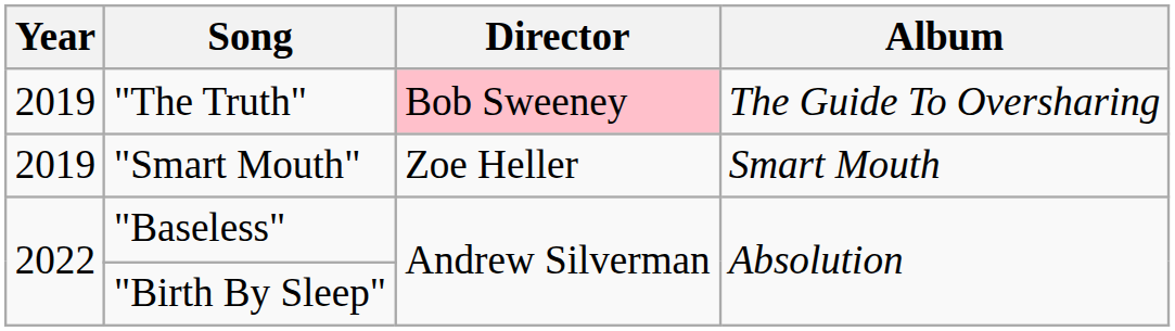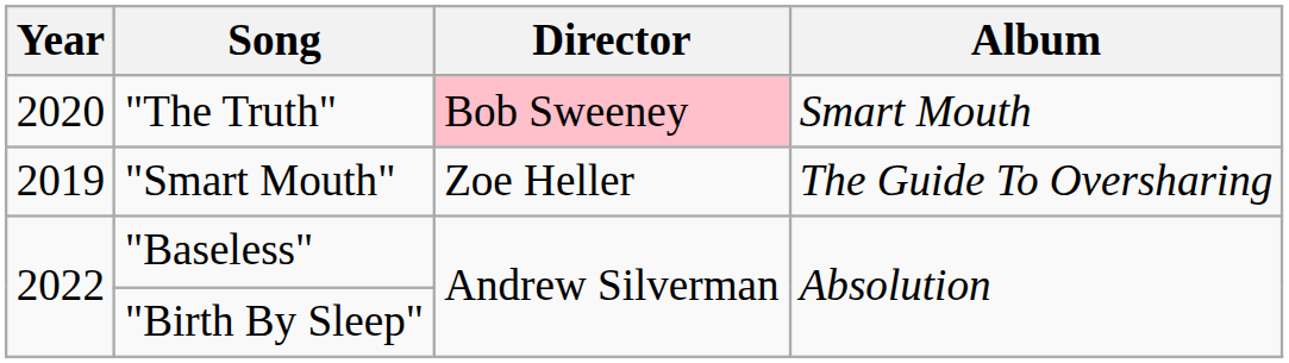 <table class="wikitable">
 <tr>
 <th>Year</th>
 <th>Song</th>
 <th>Director</th>
 <th>Album</th>
 </tr>
 <tr>
-<td>2019</td>
+<td>2020</td>
 <td>"The Truth"</td>
 <td style="background: pink;">Bob Sweeney</td>
-<td><em>The Guide To Oversharing</em></td>
+<td><em>Smart Mouth</em></td>
 </tr>
 <tr>
 <td>2019</td>
 <td>"Smart Mouth"</td>
 <td>Zoe Heller</td>
-<td><em>Smart Mouth</em></td>
+<td><em>The Guide To Oversharing</em></td>
 </tr>
 <tr>
 <td rowspan="2">2022</td>
 <td>"Baseless"</td>
 <td rowspan="2">Andrew Silverman</td>
 <td rowspan="2"><em>Absolution</em></td>
 </tr>
 <tr>
 <td>"Birth By Sleep"</td>
 </tr>
 </table>
